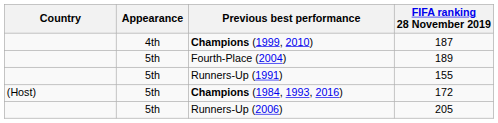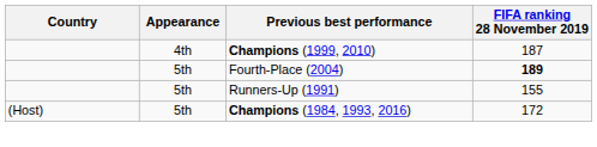 <table class="wikitable sortable" style="text-align:left;">
 <tr>
 <th style="width:160px;">Country</th>
 <th style="width:100px;">Appearance</th>
 <th style="width:300px;">Previous best performance</th>
 <th><a href='#'>FIFA ranking</a><br> 28 November 2019</th>
 </tr>
 <tr>
 <td></td>
 <td align=center>4th</td>
 <td><strong>Champions</strong> (<a href='#'>1999</a>, <a href='#'>2010</a>)</td>
 <td align=center>187</td>
 </tr>
 <tr>
 <td></td>
 <td align=center>5th</td>
 <td>Fourth-Place (<a href='#'>2004</a>)</td>
-<td align=center>189</td>
+<td align=center><strong>189</strong></td>
 </tr>
 <tr>
 <td></td>
 <td align=center>5th</td>
 <td>Runners-Up (<a href='#'>1991</a>)</td>
 <td align=center>155</td>
 </tr>
 <tr>
 <td> (Host)</td>
 <td align=center>5th</td>
 <td><strong>Champions</strong> (<a href='#'>1984</a>, <a href='#'>1993</a>, <a href='#'>2016</a>)</td>
 <td align=center>172</td>
 </tr>
-<tr>
-<td></td>
-<td align=center>5th</td>
-<td>Runners-Up (<a href='#'>2006</a>)</td>
-<td align=center>205</td>
-</tr>
 </table>
